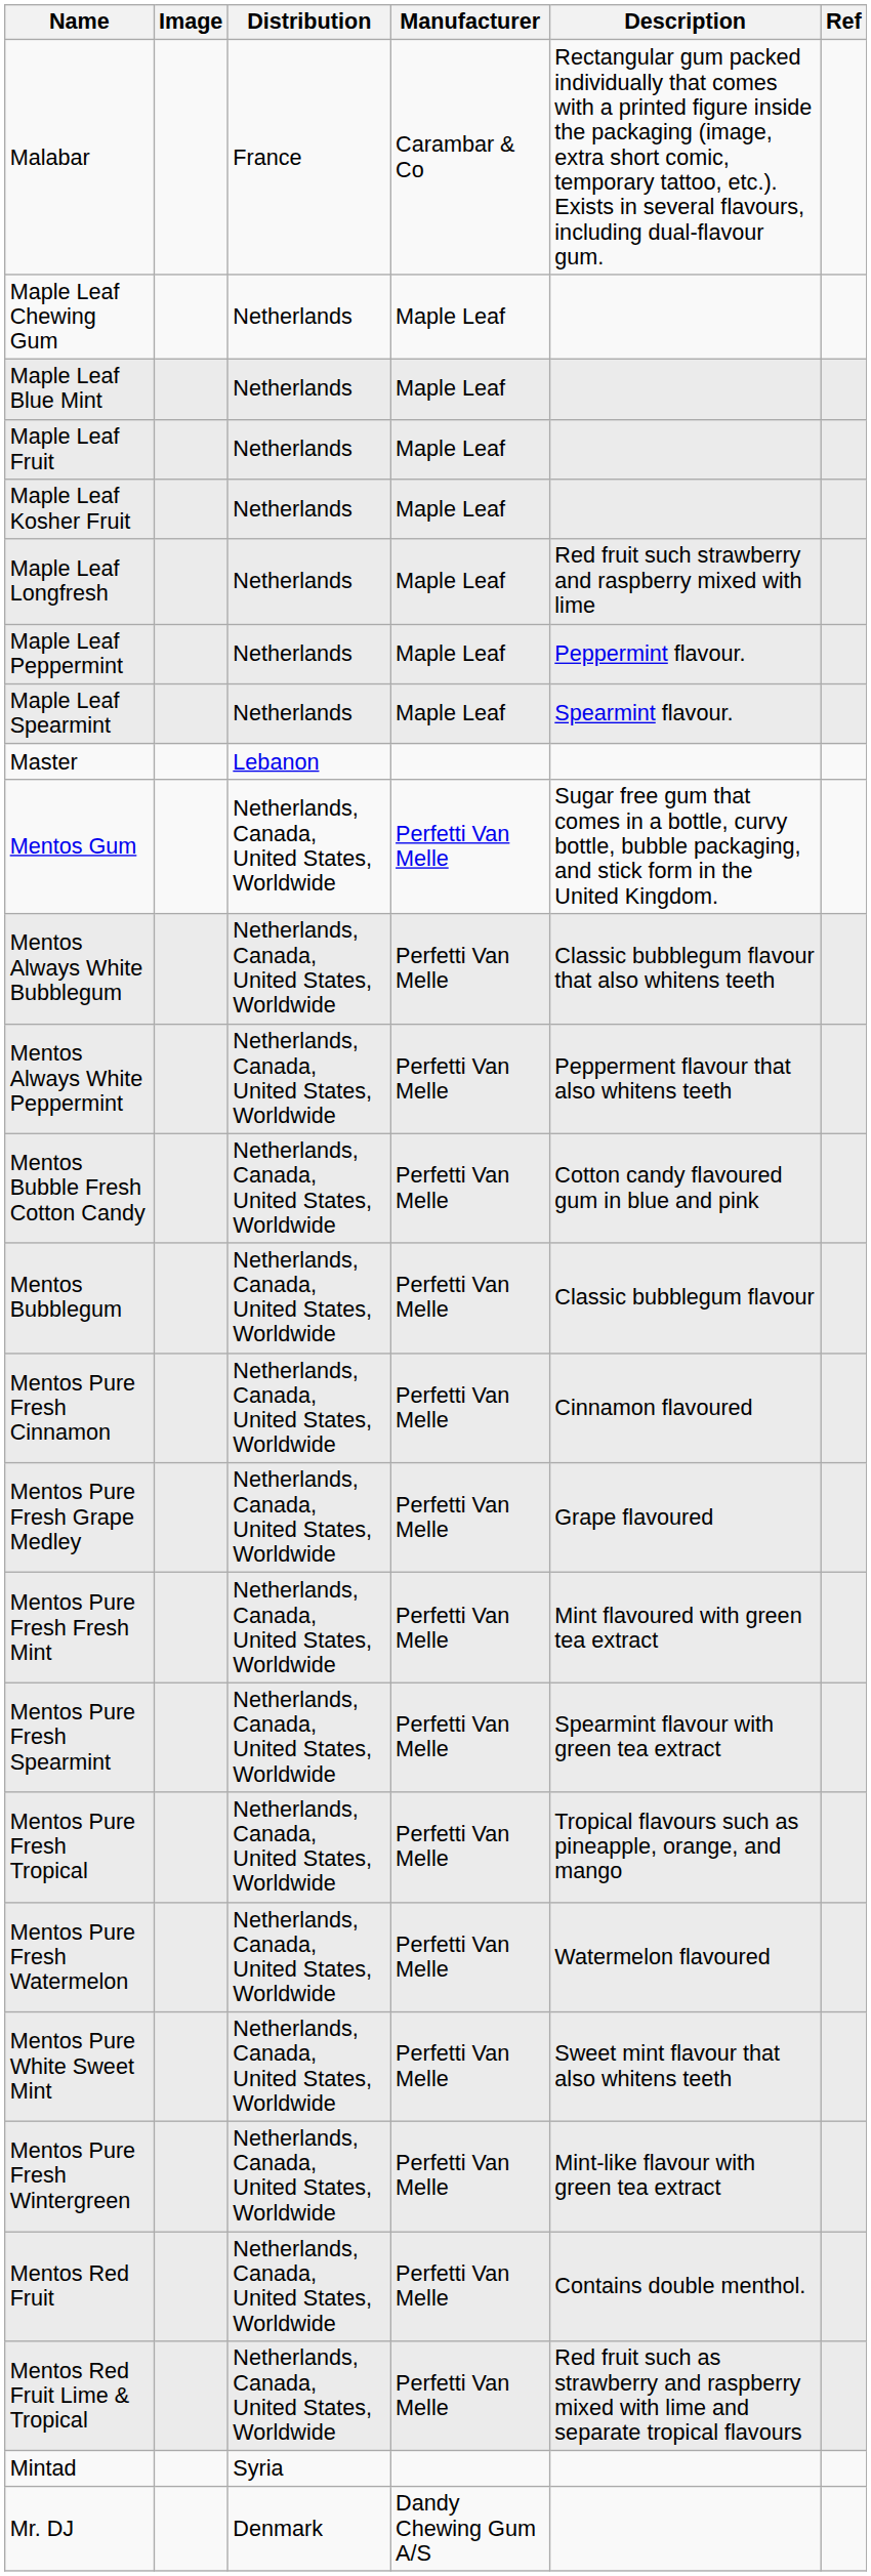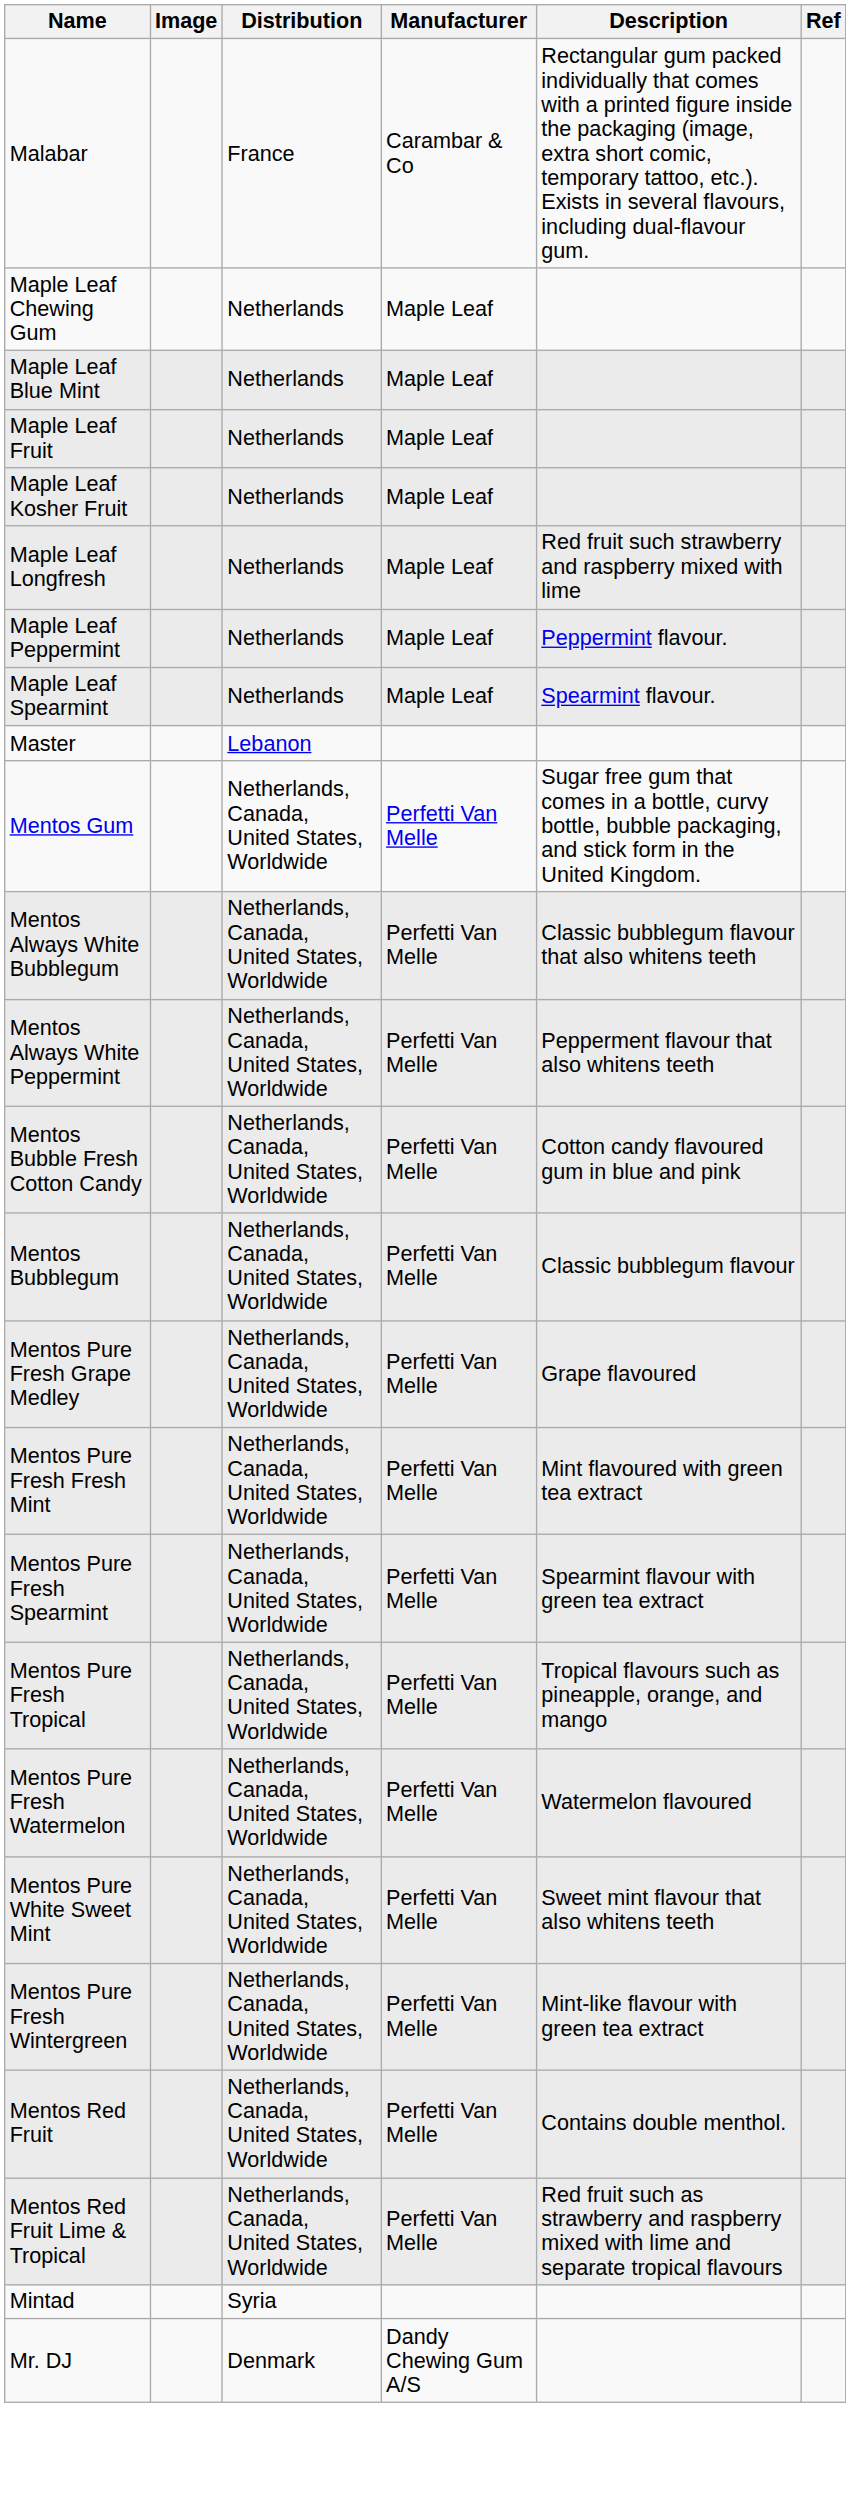 <table class="wikitable sortable" style="width:100%">
 <tr>
 <th>Name</th>
 <th class="unsortable">Image</th>
 <th>Distribution</th>
 <th>Manufacturer</th>
 <th>Description</th>
 <th>Ref</th>
 </tr>
 <tr>
 <td>Malabar</td>
 <td></td>
 <td>France</td>
 <td>Carambar & Co</td>
 <td>Rectangular gum packed individually that comes with a printed figure inside the packaging (image, extra short comic, temporary tattoo, etc.). Exists in several flavours, including dual-flavour gum.</td>
 <td></td>
 </tr>
 <tr>
 <td>Maple Leaf Chewing Gum</td>
 <td></td>
 <td>Netherlands</td>
 <td>Maple Leaf</td>
 <td></td>
 <td></td>
 </tr>
 <tr>
 <td bgcolor=#ebebeb> Maple Leaf Blue Mint</td>
 <td bgcolor=#ebebeb></td>
 <td bgcolor=#ebebeb>Netherlands</td>
 <td bgcolor=#ebebeb>Maple Leaf</td>
 <td bgcolor=#ebebeb></td>
 <td bgcolor=#ebebeb></td>
 </tr>
 <tr>
 <td bgcolor=#ebebeb> Maple Leaf Fruit</td>
 <td bgcolor=#ebebeb></td>
 <td bgcolor=#ebebeb>Netherlands</td>
 <td bgcolor=#ebebeb>Maple Leaf</td>
 <td bgcolor=#ebebeb></td>
 <td bgcolor=#ebebeb></td>
 </tr>
 <tr>
 <td bgcolor=#ebebeb> Maple Leaf Kosher Fruit</td>
 <td bgcolor=#ebebeb></td>
 <td bgcolor=#ebebeb>Netherlands</td>
 <td bgcolor=#ebebeb>Maple Leaf</td>
 <td bgcolor=#ebebeb></td>
 <td bgcolor=#ebebeb></td>
 </tr>
 <tr>
 <td bgcolor=#ebebeb> Maple Leaf Longfresh</td>
 <td bgcolor=#ebebeb></td>
 <td bgcolor=#ebebeb>Netherlands</td>
 <td bgcolor=#ebebeb>Maple Leaf</td>
 <td bgcolor=#ebebeb>Red fruit such strawberry and raspberry mixed with lime</td>
 <td bgcolor=#ebebeb></td>
 </tr>
 <tr>
 <td bgcolor=#ebebeb> Maple Leaf Peppermint</td>
 <td bgcolor=#ebebeb></td>
 <td bgcolor=#ebebeb>Netherlands</td>
 <td bgcolor=#ebebeb>Maple Leaf</td>
 <td bgcolor=#ebebeb><a href='#'>Peppermint</a> flavour.</td>
 <td bgcolor=#ebebeb></td>
 </tr>
 <tr>
 <td bgcolor=#ebebeb> Maple Leaf Spearmint</td>
 <td bgcolor=#ebebeb></td>
 <td bgcolor=#ebebeb>Netherlands</td>
 <td bgcolor=#ebebeb>Maple Leaf</td>
 <td bgcolor=#ebebeb><a href='#'>Spearmint</a> flavour.</td>
 <td bgcolor=#ebebeb></td>
 </tr>
 <tr>
 <td>Master</td>
 <td></td>
 <td><a href='#'>Lebanon</a></td>
 <td></td>
 <td></td>
 <td></td>
 </tr>
 <tr>
 <td><a href='#'>Mentos Gum</a></td>
 <td></td>
 <td>Netherlands, Canada, United States, Worldwide</td>
 <td><a href='#'>Perfetti Van Melle</a></td>
 <td>Sugar free gum that comes in a bottle, curvy bottle, bubble packaging, and stick form in the United Kingdom.</td>
 <td></td>
 </tr>
 <tr>
 <td bgcolor=#ebebeb> Mentos Always White Bubblegum</td>
 <td bgcolor=#ebebeb></td>
 <td bgcolor=#ebebeb>Netherlands, Canada, United States, Worldwide</td>
 <td bgcolor=#ebebeb>Perfetti Van Melle</td>
 <td bgcolor=#ebebeb>Classic bubblegum flavour that also whitens teeth</td>
 <td bgcolor=#ebebeb></td>
 </tr>
 <tr>
 <td bgcolor=#ebebeb> Mentos Always White Peppermint</td>
 <td bgcolor=#ebebeb></td>
 <td bgcolor=#ebebeb>Netherlands, Canada, United States, Worldwide</td>
 <td bgcolor=#ebebeb>Perfetti Van Melle</td>
 <td bgcolor=#ebebeb>Pepperment flavour that also whitens teeth</td>
 <td bgcolor=#ebebeb></td>
 </tr>
 <tr>
 <td bgcolor=#ebebeb> Mentos Bubble Fresh Cotton Candy</td>
 <td bgcolor=#ebebeb></td>
 <td bgcolor=#ebebeb>Netherlands, Canada, United States, Worldwide</td>
 <td bgcolor=#ebebeb>Perfetti Van Melle</td>
 <td bgcolor=#ebebeb>Cotton candy flavoured gum in blue and pink</td>
 <td bgcolor=#ebebeb></td>
 </tr>
 <tr>
 <td bgcolor=#ebebeb> Mentos Bubblegum</td>
 <td bgcolor=#ebebeb></td>
 <td bgcolor=#ebebeb>Netherlands, Canada, United States, Worldwide</td>
 <td bgcolor=#ebebeb>Perfetti Van Melle</td>
 <td bgcolor=#ebebeb>Classic bubblegum flavour</td>
 <td bgcolor=#ebebeb></td>
 </tr>
 <tr>
-<td bgcolor=#ebebeb> Mentos Pure Fresh Cinnamon</td>
-<td bgcolor=#ebebeb></td>
-<td bgcolor=#ebebeb>Netherlands, Canada, United States, Worldwide</td>
-<td bgcolor=#ebebeb>Perfetti Van Melle</td>
-<td bgcolor=#ebebeb>Cinnamon flavoured</td>
-<td bgcolor=#ebebeb></td>
-</tr>
-<tr>
 <td bgcolor=#ebebeb> Mentos Pure Fresh Grape Medley</td>
 <td bgcolor=#ebebeb></td>
 <td bgcolor=#ebebeb>Netherlands, Canada, United States, Worldwide</td>
 <td bgcolor=#ebebeb>Perfetti Van Melle</td>
 <td bgcolor=#ebebeb>Grape flavoured</td>
 <td bgcolor=#ebebeb></td>
 </tr>
 <tr>
 <td bgcolor=#ebebeb> Mentos Pure Fresh Fresh Mint</td>
 <td bgcolor=#ebebeb></td>
 <td bgcolor=#ebebeb>Netherlands, Canada, United States, Worldwide</td>
 <td bgcolor=#ebebeb>Perfetti Van Melle</td>
 <td bgcolor=#ebebeb>Mint flavoured with green tea extract</td>
 <td bgcolor=#ebebeb></td>
 </tr>
 <tr>
 <td bgcolor=#ebebeb> Mentos Pure Fresh Spearmint</td>
 <td bgcolor=#ebebeb></td>
 <td bgcolor=#ebebeb>Netherlands, Canada, United States, Worldwide</td>
 <td bgcolor=#ebebeb>Perfetti Van Melle</td>
 <td bgcolor=#ebebeb>Spearmint flavour with green tea extract</td>
 <td bgcolor=#ebebeb></td>
 </tr>
 <tr>
 <td bgcolor=#ebebeb> Mentos Pure Fresh Tropical</td>
 <td bgcolor=#ebebeb></td>
 <td bgcolor=#ebebeb>Netherlands, Canada, United States, Worldwide</td>
 <td bgcolor=#ebebeb>Perfetti Van Melle</td>
 <td bgcolor=#ebebeb>Tropical flavours such as pineapple, orange, and mango</td>
 <td bgcolor=#ebebeb></td>
 </tr>
 <tr>
 <td bgcolor=#ebebeb> Mentos Pure Fresh Watermelon</td>
 <td bgcolor=#ebebeb></td>
 <td bgcolor=#ebebeb>Netherlands, Canada, United States, Worldwide</td>
 <td bgcolor=#ebebeb>Perfetti Van Melle</td>
 <td bgcolor=#ebebeb>Watermelon flavoured</td>
 <td bgcolor=#ebebeb></td>
 </tr>
 <tr>
 <td bgcolor=#ebebeb> Mentos Pure White Sweet Mint</td>
 <td bgcolor=#ebebeb></td>
 <td bgcolor=#ebebeb>Netherlands, Canada, United States, Worldwide</td>
 <td bgcolor=#ebebeb>Perfetti Van Melle</td>
 <td bgcolor=#ebebeb>Sweet mint flavour that also whitens teeth</td>
 <td bgcolor=#ebebeb></td>
 </tr>
 <tr>
 <td bgcolor=#ebebeb> Mentos Pure Fresh Wintergreen</td>
 <td bgcolor=#ebebeb></td>
 <td bgcolor=#ebebeb>Netherlands, Canada, United States, Worldwide</td>
 <td bgcolor=#ebebeb>Perfetti Van Melle</td>
 <td bgcolor=#ebebeb>Mint-like flavour with green tea extract</td>
 <td bgcolor=#ebebeb></td>
 </tr>
 <tr>
 <td bgcolor=#ebebeb> Mentos Red Fruit</td>
 <td bgcolor=#ebebeb></td>
 <td bgcolor=#ebebeb>Netherlands, Canada, United States, Worldwide</td>
 <td bgcolor=#ebebeb>Perfetti Van Melle</td>
 <td bgcolor=#ebebeb>Contains double menthol.</td>
 <td bgcolor=#ebebeb></td>
 </tr>
 <tr>
 <td bgcolor=#ebebeb> Mentos Red Fruit Lime & Tropical</td>
 <td bgcolor=#ebebeb></td>
 <td bgcolor=#ebebeb>Netherlands, Canada, United States, Worldwide</td>
 <td bgcolor=#ebebeb>Perfetti Van Melle</td>
 <td bgcolor=#ebebeb>Red fruit such as strawberry and raspberry mixed with lime and separate tropical flavours</td>
 <td bgcolor=#ebebeb></td>
 </tr>
 <tr>
 <td>Mintad</td>
 <td></td>
 <td>Syria</td>
 <td></td>
 <td></td>
 <td></td>
 </tr>
 <tr>
 <td>Mr. DJ</td>
 <td></td>
 <td>Denmark</td>
 <td>Dandy Chewing Gum A/S</td>
 <td></td>
 <td></td>
 </tr>
 </table>
